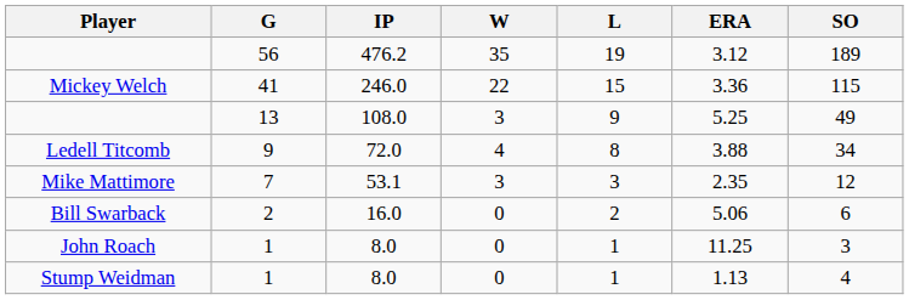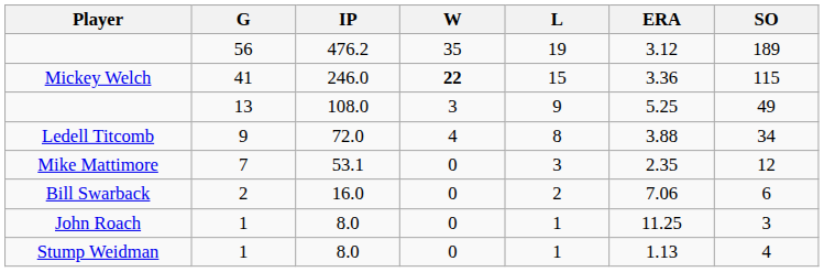 <table class="wikitable sortable">
 <tr>
 <th bgcolor="#DDDDFF" width="16%">Player</th>
 <th bgcolor="#DDDDFF" width="9%">G</th>
 <th bgcolor="#DDDDFF" width="9%">IP</th>
 <th bgcolor="#DDDDFF" width="9%">W</th>
 <th bgcolor="#DDDDFF" width="9%">L</th>
 <th bgcolor="#DDDDFF" width="9%">ERA</th>
 <th bgcolor="#DDDDFF" width="9%">SO</th>
 </tr>
 <tr align="center">
 <td></td>
 <td>56</td>
 <td>476.2</td>
 <td>35</td>
 <td>19</td>
 <td>3.12</td>
 <td>189</td>
 </tr>
 <tr align="center">
 <td><a href='#'>Mickey Welch</a></td>
 <td>41</td>
 <td>246.0</td>
-<td>22</td>
+<td><strong>22</strong></td>
 <td>15</td>
 <td>3.36</td>
 <td>115</td>
 </tr>
 <tr align="center">
 <td></td>
 <td>13</td>
 <td>108.0</td>
 <td>3</td>
 <td>9</td>
 <td>5.25</td>
 <td>49</td>
 </tr>
 <tr align="center">
 <td><a href='#'>Ledell Titcomb</a></td>
 <td>9</td>
 <td>72.0</td>
 <td>4</td>
 <td>8</td>
 <td>3.88</td>
 <td>34</td>
 </tr>
 <tr align="center">
 <td><a href='#'>Mike Mattimore</a></td>
 <td>7</td>
 <td>53.1</td>
-<td>3</td>
+<td>0</td>
 <td>3</td>
 <td>2.35</td>
 <td>12</td>
 </tr>
 <tr align="center">
 <td><a href='#'>Bill Swarback</a></td>
 <td>2</td>
 <td>16.0</td>
 <td>0</td>
 <td>2</td>
-<td>5.06</td>
+<td>7.06</td>
 <td>6</td>
 </tr>
 <tr align="center">
 <td><a href='#'>John Roach</a></td>
 <td>1</td>
 <td>8.0</td>
 <td>0</td>
 <td>1</td>
 <td>11.25</td>
 <td>3</td>
 </tr>
 <tr align="center">
 <td><a href='#'>Stump Weidman</a></td>
 <td>1</td>
 <td>8.0</td>
 <td>0</td>
 <td>1</td>
 <td>1.13</td>
 <td>4</td>
 </tr>
 </table>
